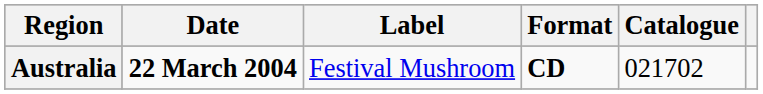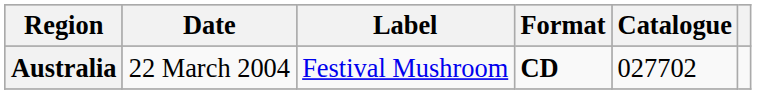 <table class="wikitable plainrowheaders" style="text-align:left">
 <tr>
 <th scope="col">Region</th>
 <th scope="col">Date</th>
 <th scope="col">Label</th>
 <th scope="col">Format</th>
 <th scope="col">Catalogue</th>
 <th scope="col"></th>
 </tr>
 <tr>
 <th scope="row">Australia</th>
-<td><strong>22 March 2004</strong></td>
+<td>22 March 2004</td>
 <td><a href='#'>Festival Mushroom</a></td>
 <td><strong>CD</strong></td>
-<td>021702</td>
+<td>027702</td>
 <td></td>
 </tr>
 </table>
